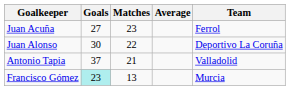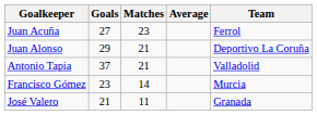 <table class="wikitable sortable" class="wikitable">
 <tr style="background:#ccc; text-align:center;">
 <th>Goalkeeper</th>
 <th>Goals</th>
 <th>Matches</th>
 <th>Average</th>
 <th>Team</th>
 </tr>
 <tr>
 <td> <a href='#'>Juan Acuña</a></td>
 <td style="text-align:center;">27</td>
 <td style="text-align:center;">23</td>
 <td style="text-align:center;"></td>
 <td><a href='#'>Ferrol</a></td>
 </tr>
 <tr>
 <td> <a href='#'>Juan Alonso</a></td>
-<td style="text-align:center;">30</td>
-<td style="text-align:center;">22</td>
+<td style="text-align:center;">29</td>
+<td style="text-align:center;">21</td>
 <td style="text-align:center;"></td>
 <td><a href='#'>Deportivo La Coruña</a></td>
 </tr>
 <tr>
 <td> <a href='#'>Antonio Tapia</a></td>
 <td style="text-align:center;">37</td>
 <td style="text-align:center;">21</td>
 <td style="text-align:center;"></td>
 <td><a href='#'>Valladolid</a></td>
 </tr>
 <tr>
 <td> <a href='#'>Francisco Gómez</a></td>
-<td style="background: paleturquoise; text-align:center;">23</td>
-<td style="text-align:center;">13</td>
+<td style="text-align:center;">23</td>
+<td style="text-align:center;">14</td>
 <td style="text-align:center;"></td>
 <td><a href='#'>Murcia</a></td>
 </tr>
+<tr>
+<td> <a href='#'>José Valero</a></td>
+<td style="text-align:center;">21</td>
+<td style="text-align:center;">11</td>
+<td style="text-align:center;"></td>
+<td><a href='#'>Granada</a></td>
+</tr>
 </table>
